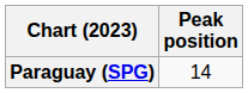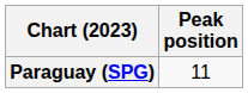 <table class="wikitable sortable plainrowheaders" style="text-align:center">
 <tr>
 <th scope="col">Chart (2023)</th>
 <th scope="col">Peak<br>position</th>
 </tr>
 <tr>
 <th scope="row">Paraguay (<a href='#'>SPG</a>)</th>
-<td>14</td>
+<td>11</td>
 </tr>
 </table>
